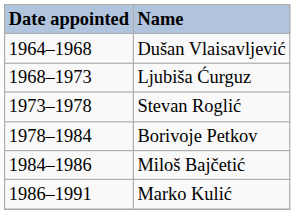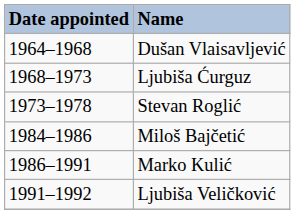 <table class="wikitable">
 <tr>
 <th style="text-align: left; background: #B0C4DE;">Date appointed</th>
 <th style="text-align: left; background: #B0C4DE;">Name</th>
 </tr>
 <tr>
 <td>1964–1968</td>
 <td>Dušan Vlaisavljević</td>
 </tr>
 <tr>
 <td>1968–1973</td>
 <td>Ljubiša Ćurguz</td>
 </tr>
 <tr>
 <td>1973–1978</td>
 <td>Stevan Roglić</td>
 </tr>
 <tr>
-<td>1978–1984</td>
-<td>Borivoje Petkov</td>
-</tr>
-<tr>
 <td>1984–1986</td>
 <td>Miloš Bajčetić</td>
 </tr>
 <tr>
 <td>1986–1991</td>
 <td>Marko Kulić</td>
 </tr>
 <tr>
+<td>1991–1992</td>
+<td>Ljubiša Veličković</td>
+</tr>
+<tr>
 </tr>
 </table>
